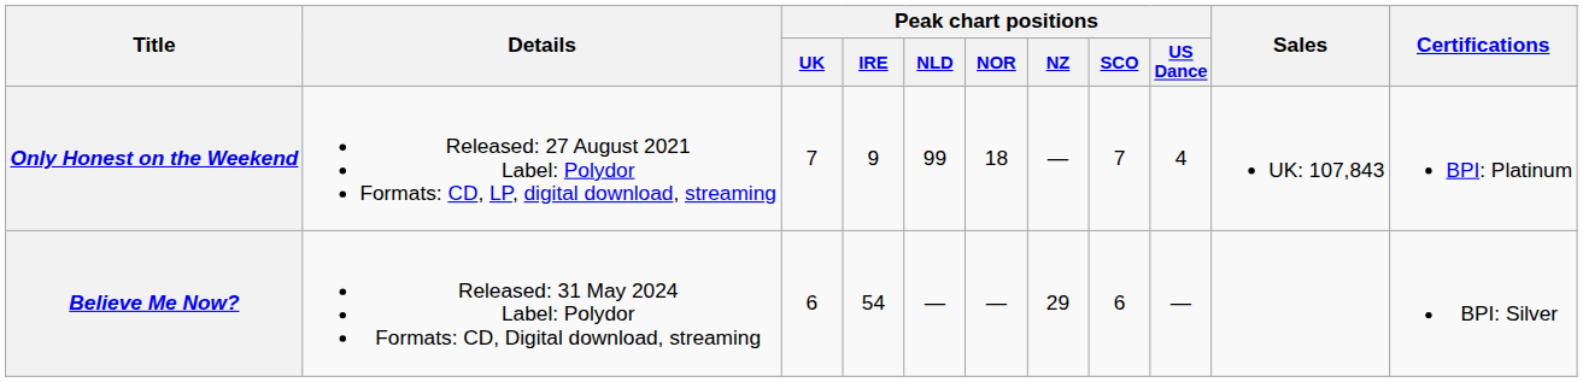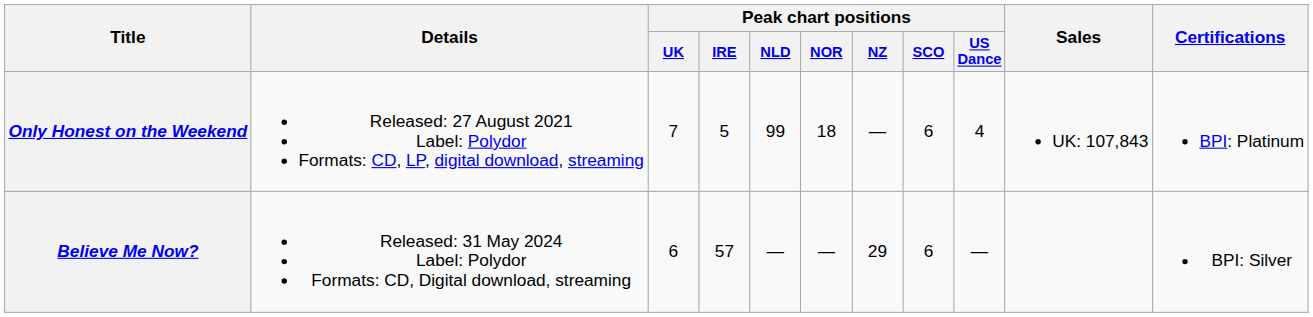 <table class="wikitable plainrowheaders" style="text-align:center;">
 <tr>
 <th scope="col" rowspan="2">Title</th>
 <th scope="col" rowspan="2">Details</th>
 <th scope="col" colspan="7">Peak chart positions</th>
 <th scope="col" rowspan="2">Sales</th>
 <th scope="col" rowspan="2"><a href='#'>Certifications</a></th>
 </tr>
 <tr>
 <th scope="col" style="width:3em;font-size:85%;"><a href='#'>UK</a><br></th>
 <th scope="col" style="width:3em;font-size:85%;"><a href='#'>IRE</a><br></th>
 <th scope="col" style="width:3em;font-size:85%;"><a href='#'>NLD</a><br></th>
 <th scope="col" style="width:3em;font-size:85%;"><a href='#'>NOR</a><br></th>
 <th scope="col" style="width:3em;font-size:85%;"><a href='#'>NZ</a><br></th>
 <th scope="col" style="width:3em;font-size:85%;"><a href='#'>SCO</a><br></th>
 <th scope="col" style="width:3em;font-size:85%;"><a href='#'>US<br>Dance</a><br></th>
 </tr>
 <tr>
 <th scope="row"><em><a href='#'>Only Honest on the Weekend</a></em></th>
 <td><br><ul><li>Released: 27 August 2021</li><li>Label: <a href='#'>Polydor</a></li><li>Formats: <a href='#'>CD</a>, <a href='#'>LP</a>, <a href='#'>digital download</a>, <a href='#'>streaming</a></li></ul></td>
 <td>7</td>
-<td>9</td>
+<td>5</td>
 <td>99</td>
 <td>18</td>
 <td>—</td>
-<td>7</td>
+<td>6</td>
 <td>4</td>
 <td><br><ul><li>UK: 107,843</li></ul></td>
 <td><br><ul><li><a href='#'>BPI</a>: Platinum</li></ul></td>
 </tr>
 <tr>
 <th scope="row"><em><a href='#'>Believe Me Now?</a></em></th>
 <td><br><ul><li>Released: 31 May 2024</li><li>Label: Polydor</li><li>Formats: CD, Digital download, streaming</li></ul></td>
 <td>6</td>
-<td>54</td>
+<td>57</td>
 <td>—</td>
 <td>—</td>
 <td>29</td>
 <td>6</td>
 <td>—</td>
 <td></td>
 <td><br><ul><li>BPI: Silver</li></ul></td>
 </tr>
 </table>
